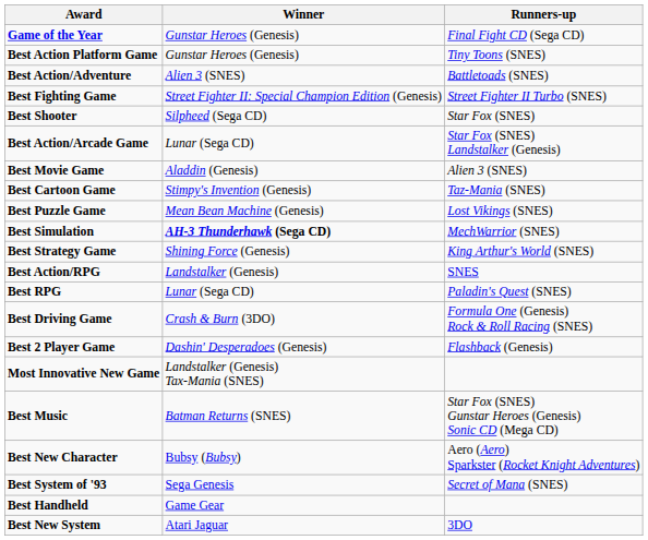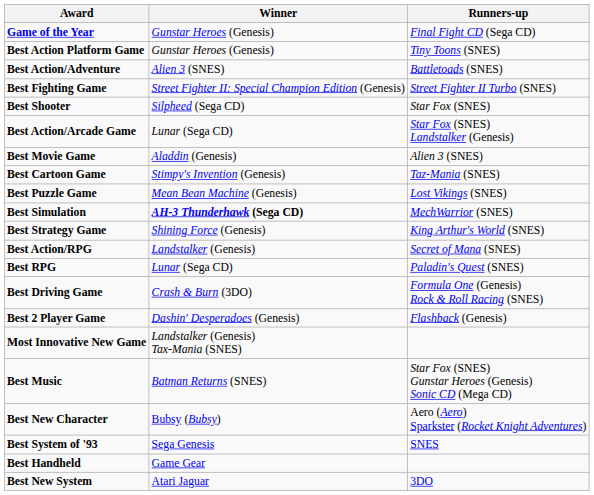 <table class="wikitable collapsible collapsed">
 <tr>
 <th>Award</th>
 <th>Winner</th>
 <th>Runners-up</th>
 </tr>
 <tr>
 <td><strong><a href='#'>Game of the Year</a></strong></td>
 <td><em><a href='#'>Gunstar Heroes</a></em> (Genesis)</td>
 <td><em><a href='#'>Final Fight CD</a></em> (Sega CD)</td>
 </tr>
 <tr>
 <td><strong>Best Action Platform Game</strong></td>
 <td><em>Gunstar Heroes</em> (Genesis)</td>
 <td><em><a href='#'>Tiny Toons</a></em> (SNES)</td>
 </tr>
 <tr>
 <td><strong>Best Action/Adventure</strong></td>
 <td><em><a href='#'>Alien 3</a></em> (SNES)</td>
 <td><em><a href='#'>Battletoads</a></em> (SNES)</td>
 </tr>
 <tr>
 <td><strong>Best Fighting Game</strong></td>
 <td><em><a href='#'>Street Fighter II: Special Champion Edition</a></em> (Genesis)</td>
 <td><em><a href='#'>Street Fighter II Turbo</a></em> (SNES)</td>
 </tr>
 <tr>
 <td><strong>Best Shooter</strong></td>
 <td><em><a href='#'>Silpheed</a></em> (Sega CD)</td>
 <td><em>Star Fox</em> (SNES)</td>
 </tr>
 <tr>
 <td><strong>Best Action/Arcade Game</strong></td>
 <td><em>Lunar</em> (Sega CD)</td>
 <td><em><a href='#'>Star Fox</a></em> (SNES) <br> <em><a href='#'>Landstalker</a></em> (Genesis)</td>
 </tr>
 <tr>
 <td><strong>Best Movie Game</strong></td>
 <td><em><a href='#'>Aladdin</a></em> (Genesis)</td>
 <td><em>Alien 3</em> (SNES)</td>
 </tr>
 <tr>
 <td><strong>Best Cartoon Game</strong></td>
 <td><em><a href='#'>Stimpy's Invention</a></em> (Genesis)</td>
 <td><em><a href='#'>Taz-Mania</a></em> (SNES)</td>
 </tr>
 <tr>
 <td><strong>Best Puzzle Game</strong></td>
 <td><em><a href='#'>Mean Bean Machine</a></em> (Genesis)</td>
 <td><em><a href='#'>Lost Vikings</a></em> (SNES)</td>
 </tr>
 <tr>
 <td><strong>Best Simulation</strong></td>
 <td><strong><em><a href='#'>AH-3 Thunderhawk</a></em> (Sega CD)</strong></td>
 <td><em><a href='#'>MechWarrior</a></em> (SNES)</td>
 </tr>
 <tr>
 <td><strong>Best Strategy Game</strong></td>
 <td><em><a href='#'>Shining Force</a></em> (Genesis)</td>
 <td><em><a href='#'>King Arthur's World</a></em> (SNES)</td>
 </tr>
 <tr>
 <td><strong>Best Action/RPG</strong></td>
 <td><em><a href='#'>Landstalker</a></em> (Genesis)</td>
-<td><a href='#'>SNES</a></td>
+<td><em><a href='#'>Secret of Mana</a></em> (SNES)</td>
 </tr>
 <tr>
 <td><strong>Best RPG</strong></td>
 <td><em><a href='#'>Lunar</a></em> (Sega CD)</td>
 <td><em><a href='#'>Paladin's Quest</a></em> (SNES)</td>
 </tr>
 <tr>
 <td><strong>Best Driving Game</strong></td>
 <td><em><a href='#'>Crash & Burn</a></em> (3DO)</td>
 <td><em><a href='#'>Formula One</a></em> (Genesis) <br> <em><a href='#'>Rock & Roll Racing</a></em> (SNES)</td>
 </tr>
 <tr>
 <td><strong>Best 2 Player Game</strong></td>
 <td><em><a href='#'>Dashin' Desperadoes</a></em> (Genesis)</td>
 <td><em><a href='#'>Flashback</a></em> (Genesis)</td>
 </tr>
 <tr>
 <td><strong>Most Innovative New Game</strong></td>
 <td><em>Landstalker</em> (Genesis) <br> <em>Tax-Mania</em> (SNES)</td>
 <td></td>
 </tr>
 <tr>
 <td><strong>Best Music</strong></td>
 <td><em><a href='#'>Batman Returns</a></em> (SNES)</td>
 <td><em>Star Fox</em> (SNES) <br> <em>Gunstar Heroes</em> (Genesis) <br> <em><a href='#'>Sonic CD</a></em> (Mega CD)</td>
 </tr>
 <tr>
 <td><strong>Best New Character</strong></td>
 <td><a href='#'>Bubsy</a> (<em><a href='#'>Bubsy</a></em>)</td>
 <td>Aero (<em><a href='#'>Aero</a></em>) <br> <a href='#'>Sparkster</a> (<em><a href='#'>Rocket Knight Adventures</a></em>)</td>
 </tr>
 <tr>
 <td><strong>Best System of '93</strong></td>
 <td><a href='#'>Sega Genesis</a></td>
-<td><em><a href='#'>Secret of Mana</a></em> (SNES)</td>
+<td><a href='#'>SNES</a></td>
 </tr>
 <tr>
 <td><strong>Best Handheld</strong></td>
 <td><a href='#'>Game Gear</a></td>
 <td></td>
 </tr>
 <tr>
 <td><strong>Best New System</strong></td>
 <td><a href='#'>Atari Jaguar</a></td>
 <td><a href='#'>3DO</a></td>
 </tr>
 </table>
